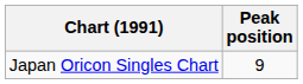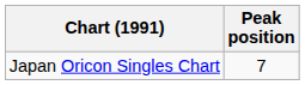 <table class="wikitable">
 <tr>
 <th>Chart (1991)</th>
 <th>Peak<br>position</th>
 </tr>
 <tr>
 <td>Japan <a href='#'>Oricon Singles Chart</a></td>
-<td align="center">9</td>
+<td align="center">7</td>
 </tr>
 </table>
